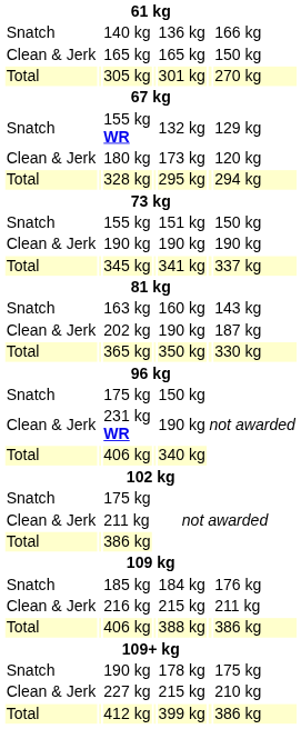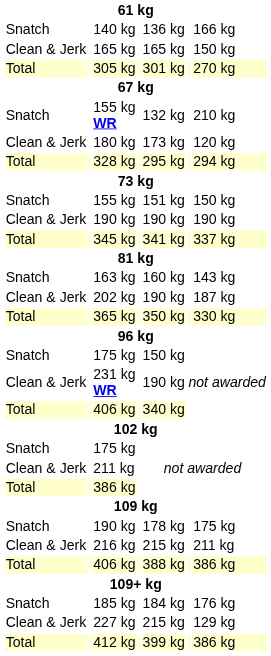 <table>
 <tr>
 <th colspan=7>61 kg</th>
 </tr>
 <tr>
 <td>Snatch</td>
 <td></td>
 <td>140 kg</td>
 <td></td>
 <td>136 kg</td>
 <td></td>
 <td>166 kg</td>
 </tr>
 <tr>
 <td>Clean & Jerk</td>
 <td></td>
 <td>165 kg</td>
 <td></td>
 <td>165 kg</td>
 <td></td>
 <td>150 kg</td>
 </tr>
 <tr bgcolor=ffffcc>
 <td>Total</td>
 <td></td>
 <td>305 kg</td>
 <td></td>
 <td>301 kg</td>
 <td></td>
 <td>270 kg</td>
 </tr>
 <tr>
 <th colspan=7>67 kg</th>
 </tr>
 <tr>
 <td>Snatch</td>
 <td></td>
 <td>155 kg<br><strong><a href='#'>WR</a></strong></td>
 <td></td>
 <td>132 kg</td>
 <td></td>
-<td>129 kg</td>
+<td>210 kg</td>
 </tr>
 <tr>
 <td>Clean & Jerk</td>
 <td></td>
 <td>180 kg</td>
 <td></td>
 <td>173 kg</td>
 <td></td>
 <td>120 kg</td>
 </tr>
 <tr bgcolor=ffffcc>
 <td>Total</td>
 <td></td>
 <td>328 kg</td>
 <td></td>
 <td>295 kg</td>
 <td></td>
 <td>294 kg</td>
 </tr>
 <tr>
 <th colspan=7>73 kg</th>
 </tr>
 <tr>
 <td>Snatch</td>
 <td></td>
 <td>155 kg</td>
 <td></td>
 <td>151 kg</td>
 <td></td>
 <td>150 kg</td>
 </tr>
 <tr>
 <td>Clean & Jerk</td>
 <td></td>
 <td>190 kg</td>
 <td></td>
 <td>190 kg</td>
 <td></td>
 <td>190 kg</td>
 </tr>
 <tr bgcolor=ffffcc>
 <td>Total</td>
 <td></td>
 <td>345 kg</td>
 <td></td>
 <td>341 kg</td>
 <td></td>
 <td>337 kg</td>
 </tr>
 <tr>
 <th colspan=7>81 kg</th>
 </tr>
 <tr>
 <td>Snatch</td>
 <td></td>
 <td>163 kg</td>
 <td></td>
 <td>160 kg</td>
 <td></td>
 <td>143 kg</td>
 </tr>
 <tr>
 <td>Clean & Jerk</td>
 <td></td>
 <td>202 kg</td>
 <td></td>
 <td>190 kg</td>
 <td></td>
 <td>187 kg</td>
 </tr>
 <tr bgcolor=ffffcc>
 <td>Total</td>
 <td></td>
 <td>365 kg</td>
 <td></td>
 <td>350 kg</td>
 <td></td>
 <td>330 kg</td>
 </tr>
 <tr>
 <th colspan=7>96 kg</th>
 </tr>
 <tr>
 <td>Snatch</td>
 <td></td>
 <td>175 kg</td>
 <td></td>
 <td>150 kg</td>
 <td rowspan=3 colspan=2 align=center><em>not awarded</em></td>
 </tr>
 <tr>
 <td>Clean & Jerk</td>
 <td></td>
 <td>231 kg<br><strong><a href='#'>WR</a></strong></td>
 <td></td>
 <td>190 kg</td>
 </tr>
 <tr bgcolor=ffffcc>
 <td>Total</td>
 <td></td>
 <td>406 kg</td>
 <td></td>
 <td>340 kg</td>
 </tr>
 <tr>
 <th colspan=7>102 kg</th>
 </tr>
 <tr>
 <td>Snatch</td>
 <td></td>
 <td>175 kg</td>
 <td rowspan=3 colspan=4 align=center><em>not awarded</em></td>
 </tr>
 <tr>
 <td>Clean & Jerk</td>
 <td></td>
 <td>211 kg</td>
 </tr>
 <tr bgcolor=ffffcc>
 <td>Total</td>
 <td></td>
 <td>386 kg</td>
 </tr>
 <tr>
 <th colspan=7>109 kg</th>
 </tr>
 <tr>
 <td>Snatch</td>
 <td></td>
-<td>185 kg</td>
+<td>190 kg</td>
 <td></td>
-<td>184 kg</td>
+<td>178 kg</td>
 <td></td>
-<td>176 kg</td>
+<td>175 kg</td>
 </tr>
 <tr>
 <td>Clean & Jerk</td>
 <td></td>
 <td>216 kg</td>
 <td></td>
 <td>215 kg</td>
 <td></td>
 <td>211 kg</td>
 </tr>
 <tr bgcolor=ffffcc>
 <td>Total</td>
 <td></td>
 <td>406 kg</td>
 <td></td>
 <td>388 kg</td>
 <td></td>
 <td>386 kg</td>
 </tr>
 <tr>
 <th colspan=7>109+ kg</th>
 </tr>
 <tr>
 <td>Snatch</td>
 <td></td>
-<td>190 kg</td>
+<td>185 kg</td>
 <td></td>
-<td>178 kg</td>
+<td>184 kg</td>
 <td></td>
-<td>175 kg</td>
+<td>176 kg</td>
 </tr>
 <tr>
 <td>Clean & Jerk</td>
 <td></td>
 <td>227 kg</td>
 <td></td>
 <td>215 kg</td>
 <td></td>
-<td>210 kg</td>
+<td>129 kg</td>
 </tr>
 <tr bgcolor=ffffcc>
 <td>Total</td>
 <td></td>
 <td>412 kg</td>
 <td></td>
 <td>399 kg</td>
 <td></td>
 <td>386 kg</td>
 </tr>
 </table>
